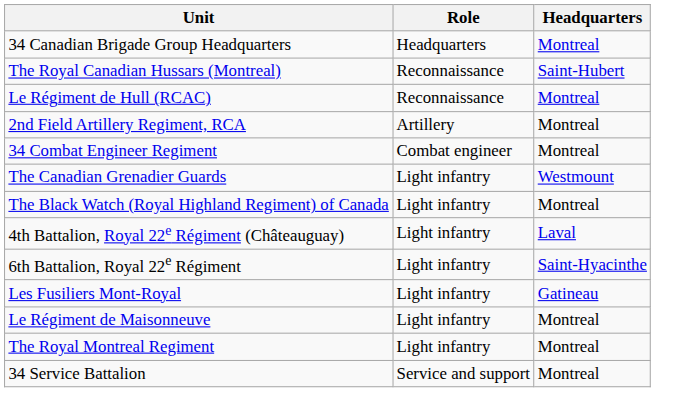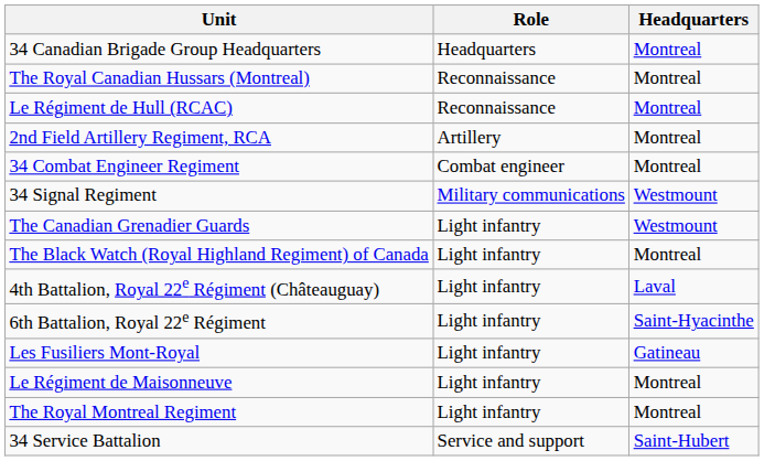 <table class=wikitable>
 <tr>
 <th>Unit</th>
 <th>Role</th>
 <th>Headquarters</th>
 </tr>
 <tr>
 <td>34 Canadian Brigade Group Headquarters</td>
 <td>Headquarters</td>
 <td><a href='#'>Montreal</a></td>
 </tr>
 <tr>
 <td><a href='#'>The Royal Canadian Hussars (Montreal)</a></td>
 <td>Reconnaissance</td>
-<td><a href='#'>Saint-Hubert</a></td>
+<td>Montreal</td>
 </tr>
 <tr>
 <td><a href='#'>Le Régiment de Hull (RCAC)</a></td>
 <td>Reconnaissance</td>
 <td><a href='#'>Montreal</a></td>
 </tr>
 <tr>
 <td><a href='#'>2nd Field Artillery Regiment, RCA</a></td>
 <td>Artillery</td>
 <td>Montreal</td>
 </tr>
 <tr>
 <td><a href='#'>34 Combat Engineer Regiment</a></td>
 <td>Combat engineer</td>
 <td>Montreal</td>
+</tr>
+<tr>
+<td>34 Signal Regiment</td>
+<td><a href='#'>Military communications</a></td>
+<td><a href='#'>Westmount</a></td>
 </tr>
 <tr>
 <td><a href='#'>The Canadian Grenadier Guards</a></td>
 <td>Light infantry</td>
 <td><a href='#'>Westmount</a></td>
 </tr>
 <tr>
 <td><a href='#'>The Black Watch (Royal Highland Regiment) of Canada</a></td>
 <td>Light infantry</td>
 <td>Montreal</td>
 </tr>
 <tr>
 <td>4th Battalion, <a href='#'>Royal 22<sup>e</sup> Régiment</a> (Châteauguay)</td>
 <td>Light infantry</td>
 <td><a href='#'>Laval</a></td>
 </tr>
 <tr>
 <td>6th Battalion, Royal 22<sup>e</sup> Régiment</td>
 <td>Light infantry</td>
 <td><a href='#'>Saint-Hyacinthe</a></td>
 </tr>
 <tr>
 <td><a href='#'>Les Fusiliers Mont-Royal</a></td>
 <td>Light infantry</td>
 <td><a href='#'>Gatineau</a></td>
 </tr>
 <tr>
 <td><a href='#'>Le Régiment de Maisonneuve</a></td>
 <td>Light infantry</td>
 <td>Montreal</td>
 </tr>
 <tr>
 <td><a href='#'>The Royal Montreal Regiment</a></td>
 <td>Light infantry</td>
 <td>Montreal</td>
 </tr>
 <tr>
 <td>34 Service Battalion</td>
 <td>Service and support</td>
-<td>Montreal</td>
+<td><a href='#'>Saint-Hubert</a></td>
 </tr>
 </table>
